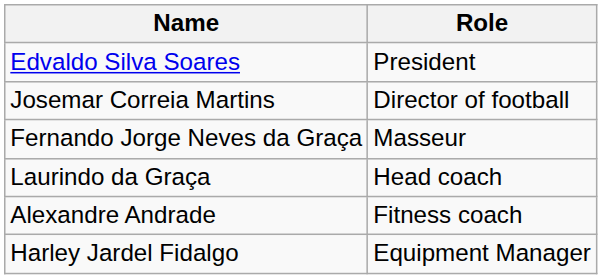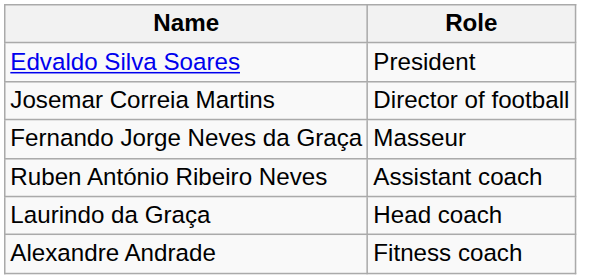 <table class="wikitable">
 <tr>
 <th>Name</th>
 <th>Role</th>
 </tr>
 <tr>
 <td> <a href='#'>Edvaldo Silva Soares</a></td>
 <td>President</td>
 </tr>
 <tr>
 <td> Josemar Correia Martins</td>
 <td>Director of football</td>
 </tr>
 <tr>
 <td>Fernando Jorge Neves da Graça</td>
 <td>Masseur</td>
 </tr>
 <tr>
+<td>Ruben António Ribeiro Neves</td>
+<td>Assistant coach</td>
+</tr>
+<tr>
 <td>Laurindo da Graça</td>
 <td>Head coach</td>
 </tr>
 <tr>
 <td>Alexandre Andrade</td>
 <td>Fitness coach</td>
 </tr>
-<tr>
-<td>Harley Jardel Fidalgo</td>
-<td>Equipment Manager</td>
-</tr>
 </table>
